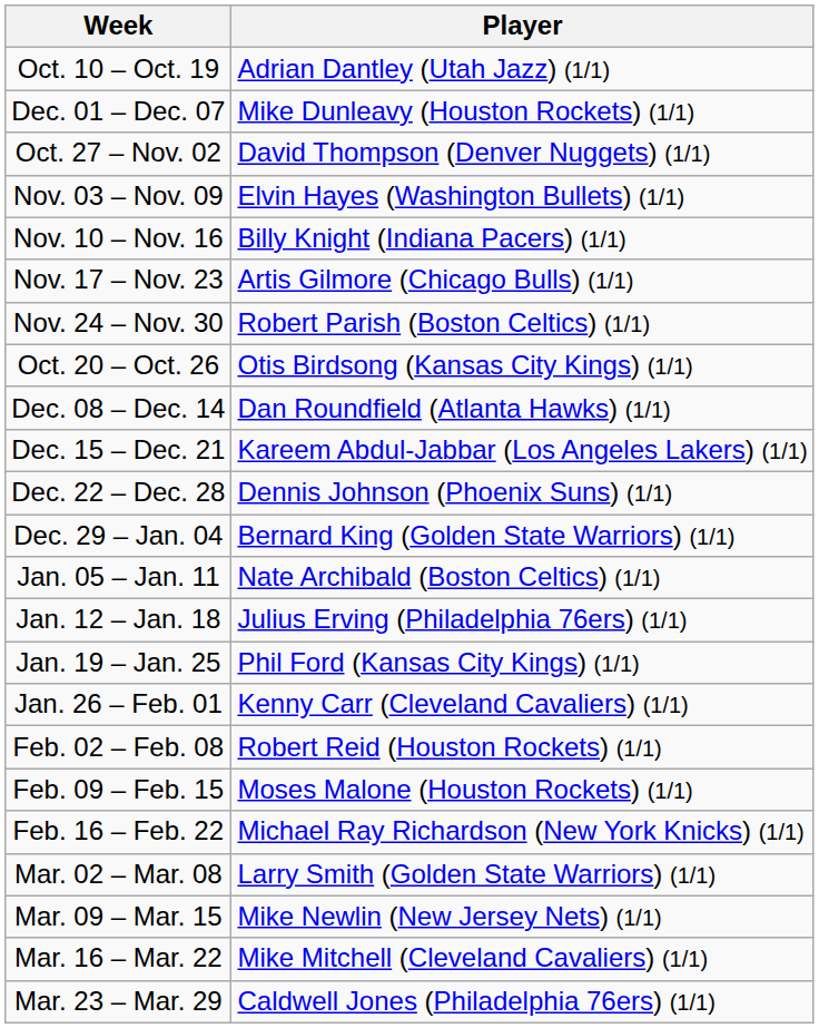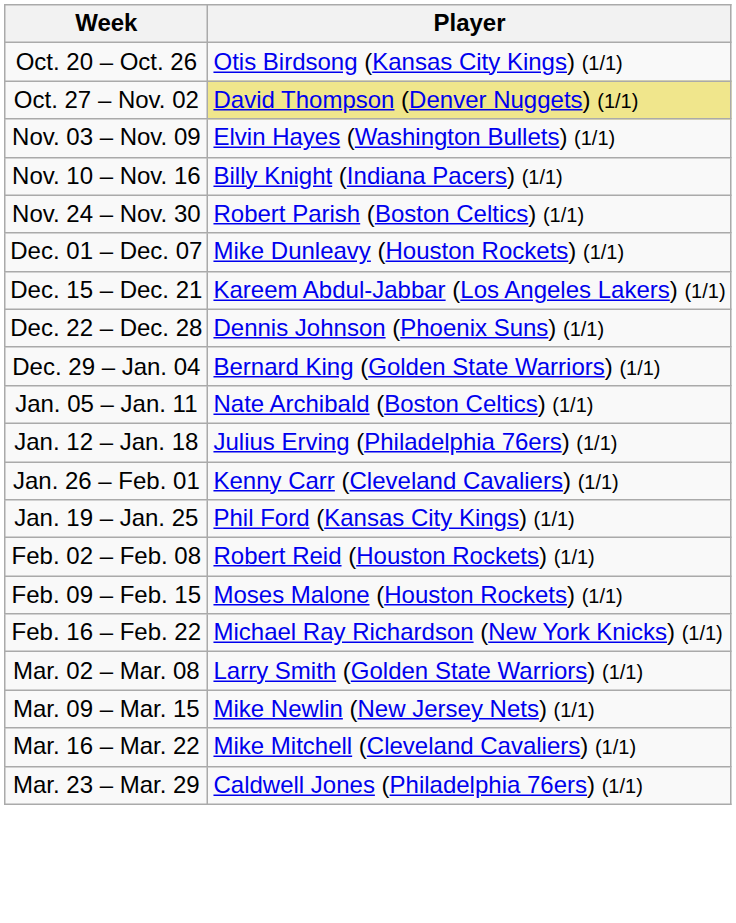 <table class="wikitable">
 <tr>
 <th>Week</th>
 <th>Player</th>
 </tr>
 <tr>
-<td align=center>Oct. 10 – Oct. 19</td>
-<td><a href='#'>Adrian Dantley</a> (<a href='#'>Utah Jazz</a>) <small>(1/1)</small></td>
-</tr>
-<tr>
-<td align=center>Dec. 01 – Dec. 07</td>
-<td><a href='#'>Mike Dunleavy</a> (<a href='#'>Houston Rockets</a>) <small>(1/1)</small></td>
+<td align=center>Oct. 20 – Oct. 26</td>
+<td><a href='#'>Otis Birdsong</a> (<a href='#'>Kansas City Kings</a>) <small>(1/1)</small></td>
 </tr>
 <tr>
 <td align=center>Oct. 27 – Nov. 02</td>
-<td><a href='#'>David Thompson</a> (<a href='#'>Denver Nuggets</a>) <small>(1/1)</small></td>
+<td style="background: khaki;"><a href='#'>David Thompson</a> (<a href='#'>Denver Nuggets</a>) <small>(1/1)</small></td>
 </tr>
 <tr>
 <td align=center>Nov. 03 – Nov. 09</td>
 <td><a href='#'>Elvin Hayes</a> (<a href='#'>Washington Bullets</a>) <small>(1/1)</small></td>
 </tr>
 <tr>
 <td align=center>Nov. 10 – Nov. 16</td>
 <td><a href='#'>Billy Knight</a> (<a href='#'>Indiana Pacers</a>) <small>(1/1)</small></td>
 </tr>
 <tr>
-<td align=center>Nov. 17 – Nov. 23</td>
-<td><a href='#'>Artis Gilmore</a> (<a href='#'>Chicago Bulls</a>) <small>(1/1)</small></td>
-</tr>
-<tr>
 <td align=center>Nov. 24 – Nov. 30</td>
 <td><a href='#'>Robert Parish</a> (<a href='#'>Boston Celtics</a>) <small>(1/1)</small></td>
 </tr>
 <tr>
-<td align=center>Oct. 20 – Oct. 26</td>
-<td><a href='#'>Otis Birdsong</a> (<a href='#'>Kansas City Kings</a>) <small>(1/1)</small></td>
-</tr>
-<tr>
-<td align=center>Dec. 08 – Dec. 14</td>
-<td><a href='#'>Dan Roundfield</a> (<a href='#'>Atlanta Hawks</a>) <small>(1/1)</small></td>
+<td align=center>Dec. 01 – Dec. 07</td>
+<td><a href='#'>Mike Dunleavy</a> (<a href='#'>Houston Rockets</a>) <small>(1/1)</small></td>
 </tr>
 <tr>
 <td align=center>Dec. 15 – Dec. 21</td>
 <td><a href='#'>Kareem Abdul-Jabbar</a> (<a href='#'>Los Angeles Lakers</a>) <small>(1/1)</small></td>
 </tr>
 <tr>
 <td align=center>Dec. 22 – Dec. 28</td>
 <td><a href='#'>Dennis Johnson</a> (<a href='#'>Phoenix Suns</a>) <small>(1/1)</small></td>
 </tr>
 <tr>
 <td align=center>Dec. 29 – Jan. 04</td>
 <td><a href='#'>Bernard King</a> (<a href='#'>Golden State Warriors</a>) <small>(1/1)</small></td>
 </tr>
 <tr>
 <td align=center>Jan. 05 – Jan. 11</td>
 <td><a href='#'>Nate Archibald</a> (<a href='#'>Boston Celtics</a>) <small>(1/1)</small></td>
 </tr>
 <tr>
 <td align=center>Jan. 12 – Jan. 18</td>
 <td><a href='#'>Julius Erving</a> (<a href='#'>Philadelphia 76ers</a>) <small>(1/1)</small></td>
 </tr>
 <tr>
+<td align=center>Jan. 26 – Feb. 01</td>
+<td><a href='#'>Kenny Carr</a> (<a href='#'>Cleveland Cavaliers</a>) <small>(1/1)</small></td>
+</tr>
+<tr>
 <td align=center>Jan. 19 – Jan. 25</td>
 <td><a href='#'>Phil Ford</a> (<a href='#'>Kansas City Kings</a>) <small>(1/1)</small></td>
-</tr>
-<tr>
-<td align=center>Jan. 26 – Feb. 01</td>
-<td><a href='#'>Kenny Carr</a> (<a href='#'>Cleveland Cavaliers</a>) <small>(1/1)</small></td>
 </tr>
 <tr>
 <td align=center>Feb. 02 – Feb. 08</td>
 <td><a href='#'>Robert Reid</a> (<a href='#'>Houston Rockets</a>) <small>(1/1)</small></td>
 </tr>
 <tr>
 <td align=center>Feb. 09 – Feb. 15</td>
 <td><a href='#'>Moses Malone</a> (<a href='#'>Houston Rockets</a>) <small>(1/1)</small></td>
 </tr>
 <tr>
 <td align=center>Feb. 16 – Feb. 22</td>
 <td><a href='#'>Michael Ray Richardson</a> (<a href='#'>New York Knicks</a>) <small>(1/1)</small></td>
 </tr>
 <tr>
 <td align=center>Mar. 02 – Mar. 08</td>
 <td><a href='#'>Larry Smith</a> (<a href='#'>Golden State Warriors</a>) <small>(1/1)</small></td>
 </tr>
 <tr>
 <td align=center>Mar. 09 – Mar. 15</td>
 <td><a href='#'>Mike Newlin</a> (<a href='#'>New Jersey Nets</a>) <small>(1/1)</small></td>
 </tr>
 <tr>
 <td align=center>Mar. 16 – Mar. 22</td>
 <td><a href='#'>Mike Mitchell</a> (<a href='#'>Cleveland Cavaliers</a>) <small>(1/1)</small></td>
 </tr>
 <tr>
 <td align=center>Mar. 23 – Mar. 29</td>
 <td><a href='#'>Caldwell Jones</a> (<a href='#'>Philadelphia 76ers</a>) <small>(1/1)</small></td>
 </tr>
 </table>
